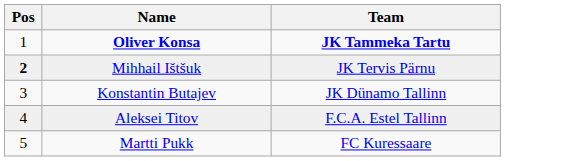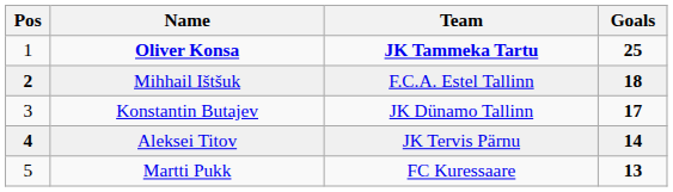 <table class="wikitable" style="font-size:95%; text-align:center;">
 <tr>
 <th width="30">Pos</th>
 <th width="220">Name</th>
 <th width="220">Team</th>
+<th width="50">Goals</th>
 </tr>
 <tr>
 <td>1</td>
 <td><strong><a href='#'>Oliver Konsa</a></strong></td>
 <td><strong><a href='#'>JK Tammeka Tartu</a></strong></td>
+<td><strong>25</strong></td>
 </tr>
 <tr bgcolor="#F0F0F0">
 <td><strong>2</strong></td>
 <td><a href='#'>Mihhail Ištšuk</a></td>
-<td><a href='#'>JK Tervis Pärnu</a></td>
+<td><a href='#'>F.C.A. Estel Tallinn</a></td>
+<td><strong>18</strong></td>
 </tr>
 <tr>
 <td>3</td>
 <td><a href='#'>Konstantin Butajev</a></td>
 <td><a href='#'>JK Dünamo Tallinn</a></td>
+<td><strong>17</strong></td>
 </tr>
 <tr bgcolor="#F0F0F0">
-<td>4</td>
+<td><strong>4</strong></td>
 <td><a href='#'>Aleksei Titov</a></td>
-<td><a href='#'>F.C.A. Estel Tallinn</a></td>
+<td><a href='#'>JK Tervis Pärnu</a></td>
+<td><strong>14</strong></td>
 </tr>
 <tr>
 <td>5</td>
 <td><a href='#'>Martti Pukk</a></td>
 <td><a href='#'>FC Kuressaare</a></td>
+<td><strong>13</strong></td>
 </tr>
 </table>
